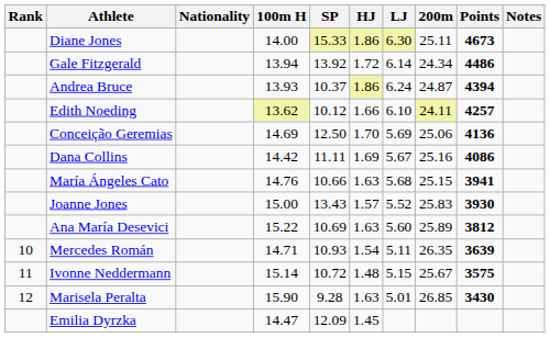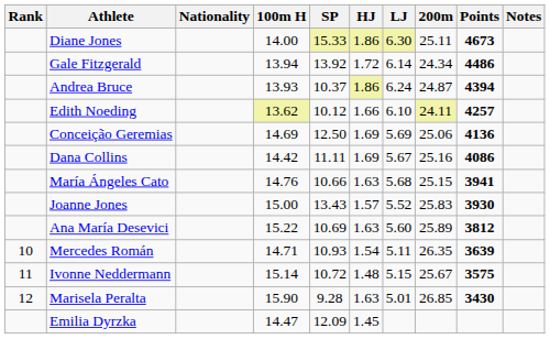 <table class="wikitable sortable" style=" text-align:center;">
 <tr>
 <th>Rank</th>
 <th>Athlete</th>
 <th>Nationality</th>
 <th>100m H</th>
 <th>SP</th>
 <th>HJ</th>
 <th>LJ</th>
 <th>200m</th>
 <th>Points</th>
 <th>Notes</th>
 </tr>
 <tr>
 <td></td>
 <td align=left><a href='#'>Diane Jones</a></td>
 <td align=left></td>
 <td>14.00</td>
 <td bgcolor=#F2F5A9>15.33</td>
 <td bgcolor=#F2F5A9>1.86</td>
 <td bgcolor=#F2F5A9>6.30</td>
 <td>25.11</td>
 <td><strong>4673</strong></td>
 <td></td>
 </tr>
 <tr>
 <td></td>
 <td align=left><a href='#'>Gale Fitzgerald</a></td>
 <td align=left></td>
 <td>13.94</td>
 <td>13.92</td>
 <td>1.72</td>
 <td>6.14</td>
 <td>24.34</td>
 <td><strong>4486</strong></td>
 <td></td>
 </tr>
 <tr>
 <td></td>
 <td align=left><a href='#'>Andrea Bruce</a></td>
 <td align=left></td>
 <td>13.93</td>
 <td>10.37</td>
 <td bgcolor=#F2F5A9>1.86</td>
 <td>6.24</td>
 <td>24.87</td>
 <td><strong>4394</strong></td>
 <td></td>
 </tr>
 <tr>
 <td></td>
 <td align=left><a href='#'>Edith Noeding</a></td>
 <td align=left></td>
 <td bgcolor=#F2F5A9>13.62</td>
 <td>10.12</td>
 <td>1.66</td>
 <td>6.10</td>
 <td bgcolor=#F2F5A9>24.11</td>
 <td><strong>4257</strong></td>
 <td></td>
 </tr>
 <tr>
 <td></td>
 <td align=left><a href='#'>Conceição Geremias</a></td>
 <td align=left></td>
 <td>14.69</td>
 <td>12.50</td>
-<td>1.70</td>
+<td>1.69</td>
 <td>5.69</td>
 <td>25.06</td>
 <td><strong>4136</strong></td>
 <td></td>
 </tr>
 <tr>
 <td></td>
 <td align=left><a href='#'>Dana Collins</a></td>
 <td align=left></td>
 <td>14.42</td>
 <td>11.11</td>
 <td>1.69</td>
 <td>5.67</td>
 <td>25.16</td>
 <td><strong>4086</strong></td>
 <td></td>
 </tr>
 <tr>
 <td></td>
 <td align=left><a href='#'>María Ángeles Cato</a></td>
 <td align=left></td>
 <td>14.76</td>
 <td>10.66</td>
 <td>1.63</td>
 <td>5.68</td>
 <td>25.15</td>
 <td><strong>3941</strong></td>
 <td></td>
 </tr>
 <tr>
 <td></td>
 <td align=left><a href='#'>Joanne Jones</a></td>
 <td align=left></td>
 <td>15.00</td>
 <td>13.43</td>
 <td>1.57</td>
 <td>5.52</td>
 <td>25.83</td>
 <td><strong>3930</strong></td>
 <td></td>
 </tr>
 <tr>
 <td></td>
 <td align=left><a href='#'>Ana María Desevici</a></td>
 <td align=left></td>
 <td>15.22</td>
 <td>10.69</td>
 <td>1.63</td>
 <td>5.60</td>
 <td>25.89</td>
 <td><strong>3812</strong></td>
 <td></td>
 </tr>
 <tr>
 <td>10</td>
 <td align=left><a href='#'>Mercedes Román</a></td>
 <td align=left></td>
 <td>14.71</td>
 <td>10.93</td>
 <td>1.54</td>
 <td>5.11</td>
 <td>26.35</td>
 <td><strong>3639</strong></td>
 <td></td>
 </tr>
 <tr>
 <td>11</td>
 <td align=left><a href='#'>Ivonne Neddermann</a></td>
 <td align=left></td>
 <td>15.14</td>
 <td>10.72</td>
 <td>1.48</td>
 <td>5.15</td>
 <td>25.67</td>
 <td><strong>3575</strong></td>
 <td></td>
 </tr>
 <tr>
 <td>12</td>
 <td align=left><a href='#'>Marisela Peralta</a></td>
 <td align=left></td>
 <td>15.90</td>
 <td>9.28</td>
 <td>1.63</td>
 <td>5.01</td>
 <td>26.85</td>
 <td><strong>3430</strong></td>
 <td></td>
 </tr>
 <tr>
 <td></td>
 <td align=left><a href='#'>Emilia Dyrzka</a></td>
 <td align=left></td>
 <td>14.47</td>
 <td>12.09</td>
 <td>1.45</td>
 <td></td>
 <td></td>
 <td><strong></strong></td>
 <td></td>
 </tr>
 </table>
